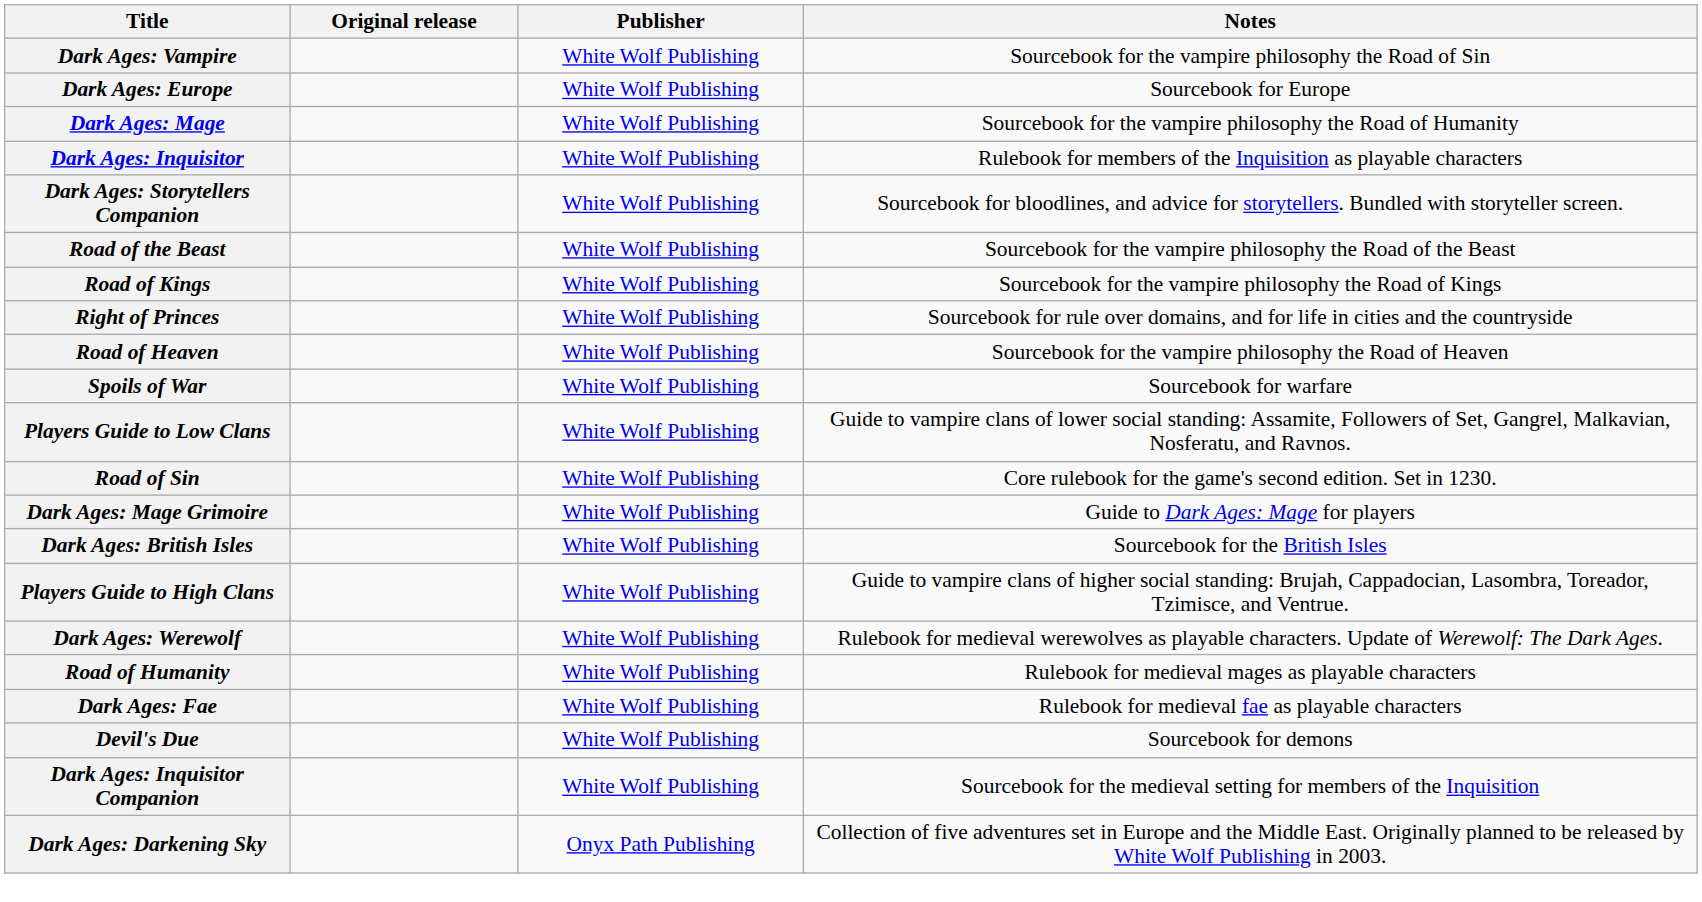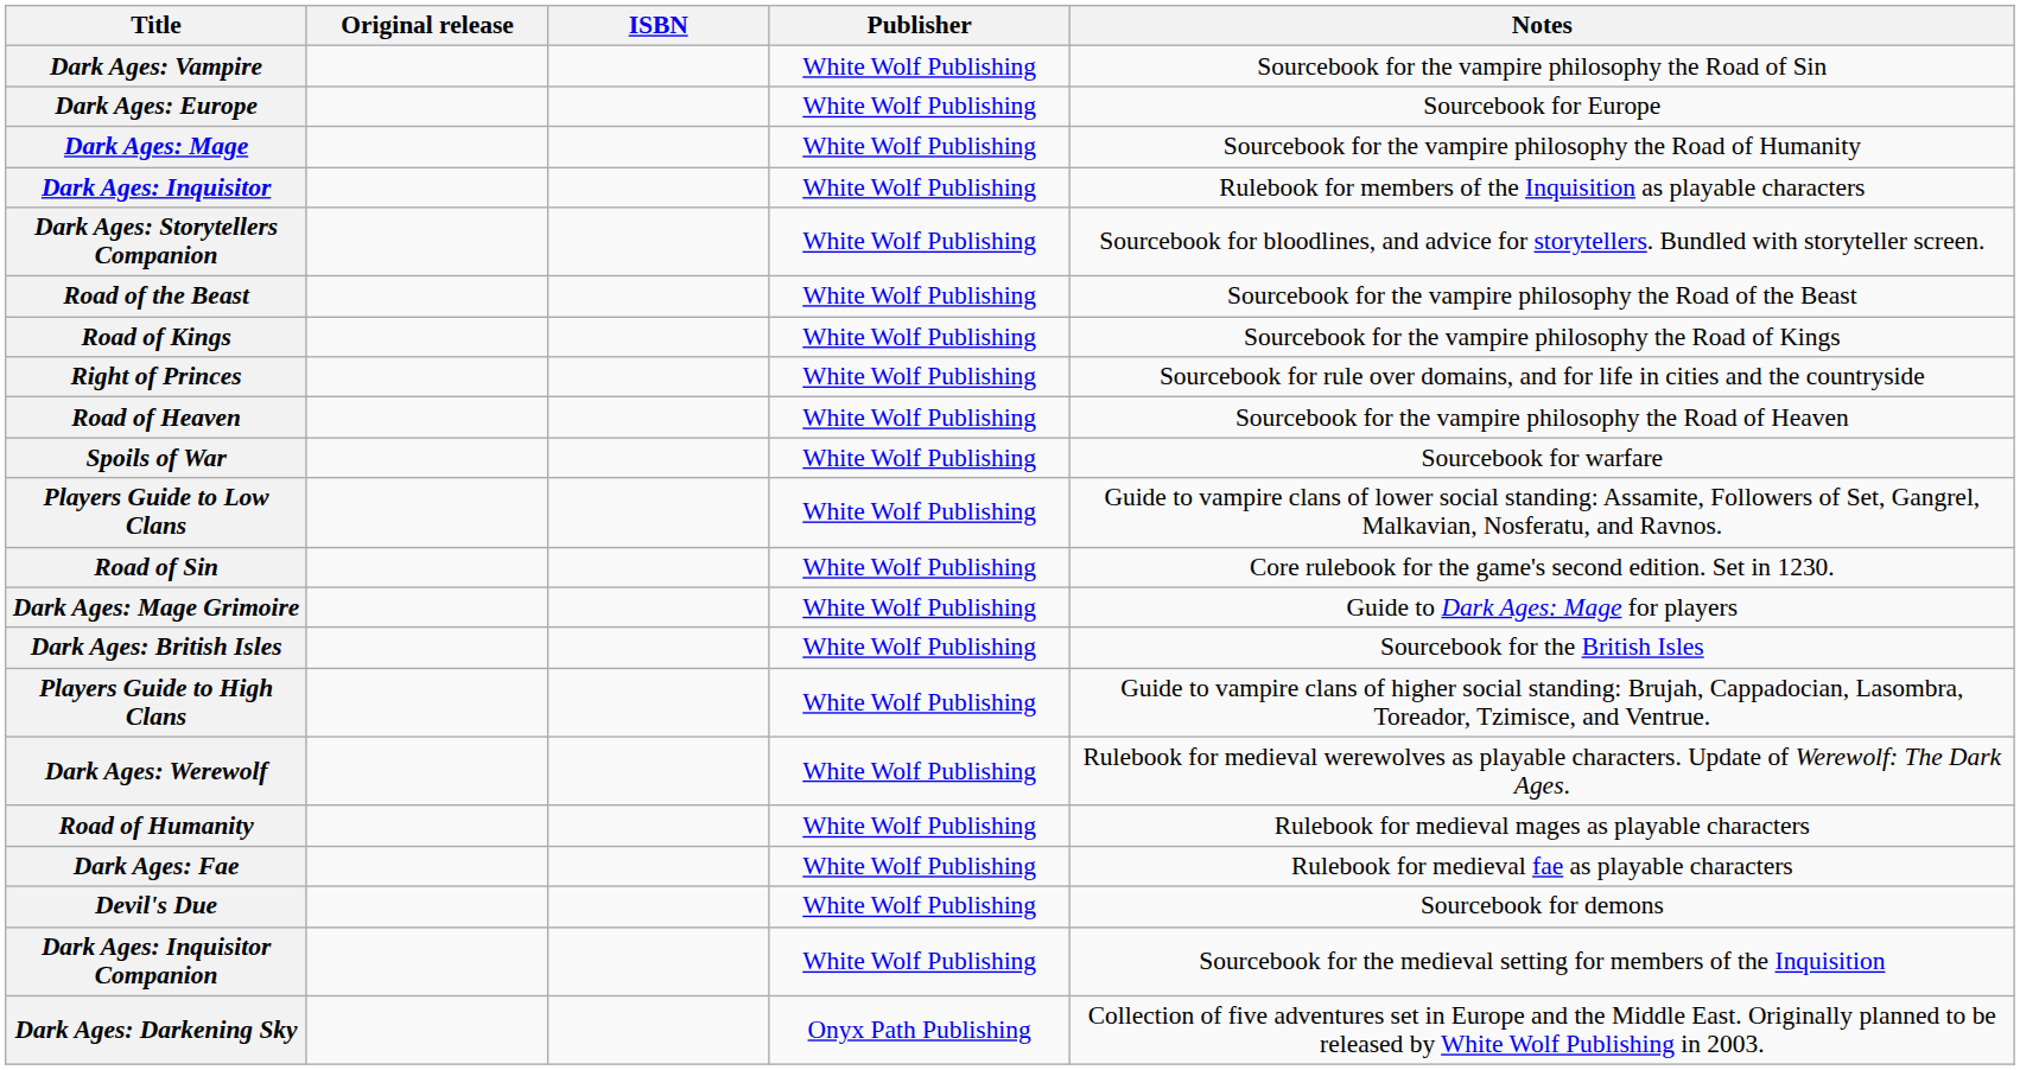 <table class="wikitable sortable plainrowheaders" style="width: 100%;">
 <tr>
 <th scope="col" style="width:15%;">Title</th>
 <th scope="col" style="width:12%;">Original release </th>
+<th scope="col" style="width:11%;"><a href='#'>ISBN</a></th>
 <th scope="col" style="width:15%;">Publisher</th>
 <th scope="col" style="width:47%;">Notes</th>
 </tr>
 <tr style="text-align: center;">
 <th scope="row" style="text-align:center;"><em>Dark Ages: Vampire</em></th>
+<td></td>
 <td></td>
 <td><a href='#'>White Wolf Publishing</a></td>
 <td>Sourcebook for the vampire philosophy the Road of Sin</td>
 </tr>
 <tr style="text-align: center;">
 <th scope="row" style="text-align:center;"><em>Dark Ages: Europe</em></th>
 <td></td>
+<td></td>
 <td><a href='#'>White Wolf Publishing</a></td>
 <td>Sourcebook for Europe</td>
 </tr>
 <tr style="text-align: center;">
 <th scope="row" style="text-align:center;"><em><a href='#'>Dark Ages: Mage</a></em></th>
+<td></td>
 <td></td>
 <td><a href='#'>White Wolf Publishing</a></td>
 <td>Sourcebook for the vampire philosophy the Road of Humanity</td>
 </tr>
 <tr style="text-align: center;">
 <th scope="row" style="text-align:center;"><em><a href='#'>Dark Ages: Inquisitor</a></em></th>
 <td></td>
+<td></td>
 <td><a href='#'>White Wolf Publishing</a></td>
 <td>Rulebook for members of the <a href='#'>Inquisition</a> as playable characters</td>
 </tr>
 <tr style="text-align: center;">
 <th scope="row" style="text-align:center;"><em>Dark Ages: Storytellers Companion</em></th>
+<td></td>
 <td></td>
 <td><a href='#'>White Wolf Publishing</a></td>
 <td>Sourcebook for bloodlines, and advice for <a href='#'>storytellers</a>. Bundled with storyteller screen.</td>
 </tr>
 <tr style="text-align: center;">
 <th scope="row" style="text-align:center;"><em>Road of the Beast</em></th>
 <td></td>
+<td></td>
 <td><a href='#'>White Wolf Publishing</a></td>
 <td>Sourcebook for the vampire philosophy the Road of the Beast</td>
 </tr>
 <tr style="text-align: center;">
 <th scope="row" style="text-align:center;"><em>Road of Kings</em></th>
+<td></td>
 <td></td>
 <td><a href='#'>White Wolf Publishing</a></td>
 <td>Sourcebook for the vampire philosophy the Road of Kings</td>
 </tr>
 <tr style="text-align: center;">
 <th scope="row" style="text-align:center;"><em>Right of Princes</em></th>
 <td></td>
+<td></td>
 <td><a href='#'>White Wolf Publishing</a></td>
 <td>Sourcebook for rule over domains, and for life in cities and the countryside</td>
 </tr>
 <tr style="text-align: center;">
 <th scope="row" style="text-align:center;"><em>Road of Heaven</em></th>
+<td></td>
 <td></td>
 <td><a href='#'>White Wolf Publishing</a></td>
 <td>Sourcebook for the vampire philosophy the Road of Heaven</td>
 </tr>
 <tr style="text-align: center;">
 <th scope="row" style="text-align:center;"><em>Spoils of War</em></th>
 <td></td>
+<td></td>
 <td><a href='#'>White Wolf Publishing</a></td>
 <td>Sourcebook for warfare</td>
 </tr>
 <tr style="text-align: center;">
 <th scope="row" style="text-align:center;"><em>Players Guide to Low Clans</em></th>
+<td></td>
 <td></td>
 <td><a href='#'>White Wolf Publishing</a></td>
 <td>Guide to vampire clans of lower social standing: Assamite, Followers of Set, Gangrel, Malkavian, Nosferatu, and Ravnos.</td>
 </tr>
 <tr style="text-align: center;">
 <th scope="row" style="text-align:center;"><em>Road of Sin</em></th>
 <td></td>
+<td></td>
 <td><a href='#'>White Wolf Publishing</a></td>
 <td>Core rulebook for the game's second edition. Set in 1230.</td>
 </tr>
 <tr style="text-align: center;">
 <th scope="row" style="text-align:center;"><em>Dark Ages: Mage Grimoire</em></th>
+<td></td>
 <td></td>
 <td><a href='#'>White Wolf Publishing</a></td>
 <td>Guide to <em><a href='#'>Dark Ages: Mage</a></em> for players</td>
 </tr>
 <tr style="text-align: center;">
 <th scope="row" style="text-align:center;"><em>Dark Ages: British Isles</em></th>
 <td></td>
+<td></td>
 <td><a href='#'>White Wolf Publishing</a></td>
 <td>Sourcebook for the <a href='#'>British Isles</a></td>
 </tr>
 <tr style="text-align: center;">
 <th scope="row" style="text-align:center;"><em>Players Guide to High Clans</em></th>
+<td></td>
 <td></td>
 <td><a href='#'>White Wolf Publishing</a></td>
 <td>Guide to vampire clans of higher social standing: Brujah, Cappadocian, Lasombra, Toreador, Tzimisce, and Ventrue.</td>
 </tr>
 <tr style="text-align: center;">
 <th scope="row" style="text-align:center;"><em>Dark Ages: Werewolf</em></th>
 <td></td>
+<td></td>
 <td><a href='#'>White Wolf Publishing</a></td>
 <td>Rulebook for medieval werewolves as playable characters. Update of <em>Werewolf: The Dark Ages</em>.</td>
 </tr>
 <tr style="text-align: center;">
 <th scope="row" style="text-align:center;"><em>Road of Humanity</em></th>
+<td></td>
 <td></td>
 <td><a href='#'>White Wolf Publishing</a></td>
 <td>Rulebook for medieval mages as playable characters</td>
 </tr>
 <tr style="text-align: center;">
 <th scope="row" style="text-align:center;"><em>Dark Ages: Fae</em></th>
 <td></td>
+<td></td>
 <td><a href='#'>White Wolf Publishing</a></td>
 <td>Rulebook for medieval <a href='#'>fae</a> as playable characters</td>
 </tr>
 <tr style="text-align: center;">
 <th scope="row" style="text-align:center;"><em>Devil's Due</em></th>
+<td></td>
 <td></td>
 <td><a href='#'>White Wolf Publishing</a></td>
 <td>Sourcebook for demons</td>
 </tr>
 <tr style="text-align: center;">
 <th scope="row" style="text-align:center;"><em>Dark Ages: Inquisitor Companion</em></th>
 <td></td>
+<td></td>
 <td><a href='#'>White Wolf Publishing</a></td>
 <td>Sourcebook for the medieval setting for members of the <a href='#'>Inquisition</a></td>
 </tr>
 <tr style="text-align: center;">
 <th scope="row" style="text-align:center;"><em>Dark Ages: Darkening Sky</em></th>
 <td></td>
+<td></td>
 <td><a href='#'>Onyx Path Publishing</a></td>
 <td>Collection of five adventures set in Europe and the Middle East. Originally planned to be released by <a href='#'>White Wolf Publishing</a> in 2003.</td>
 </tr>
 </table>
